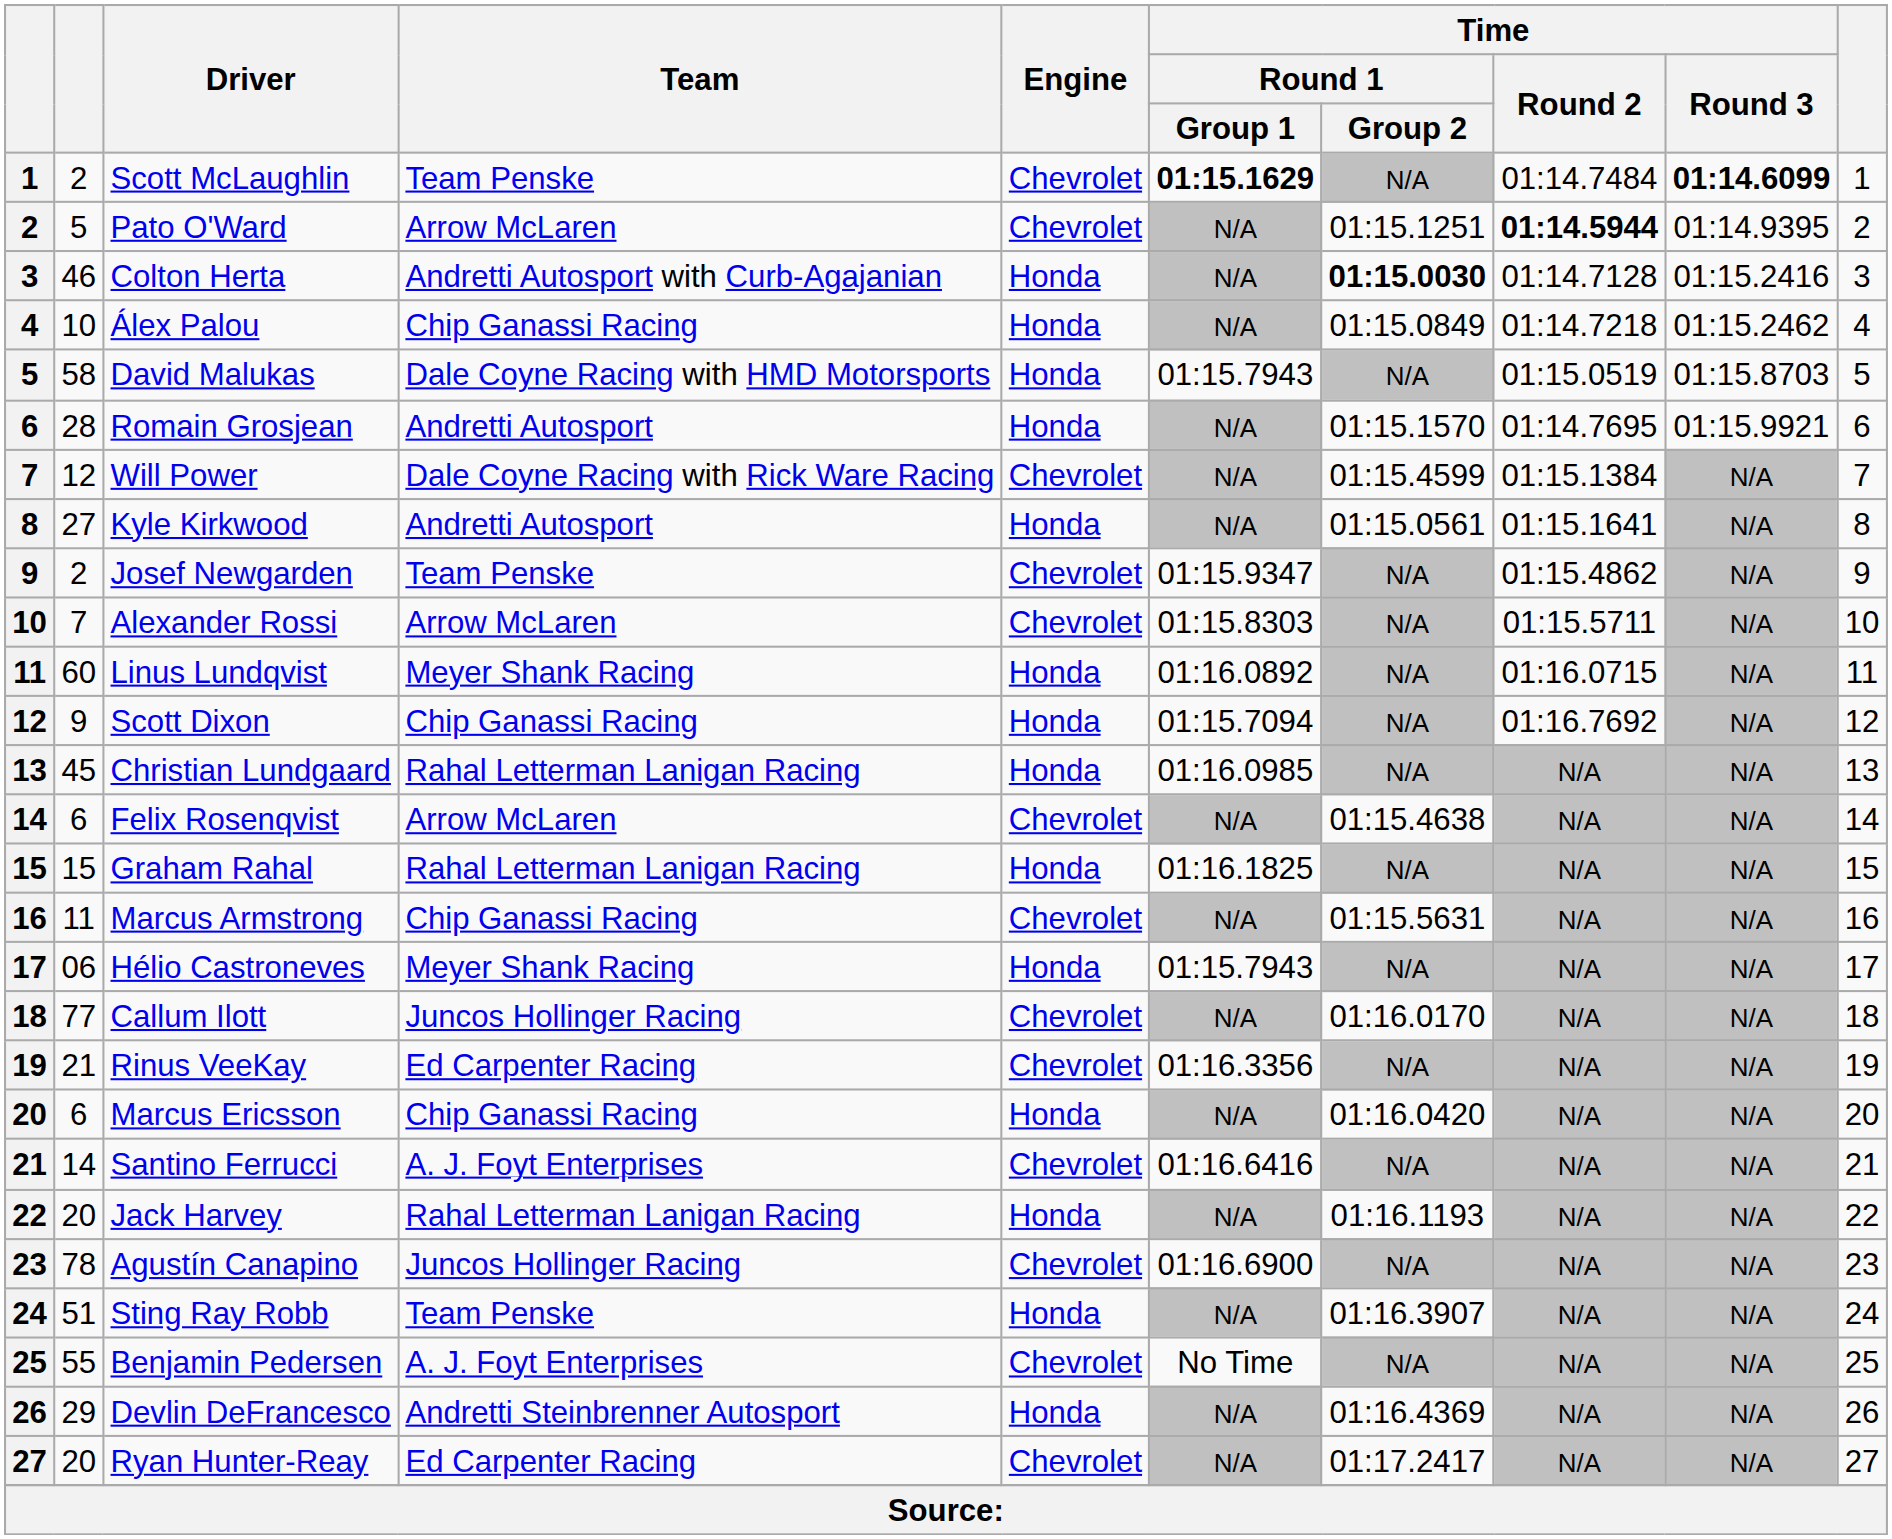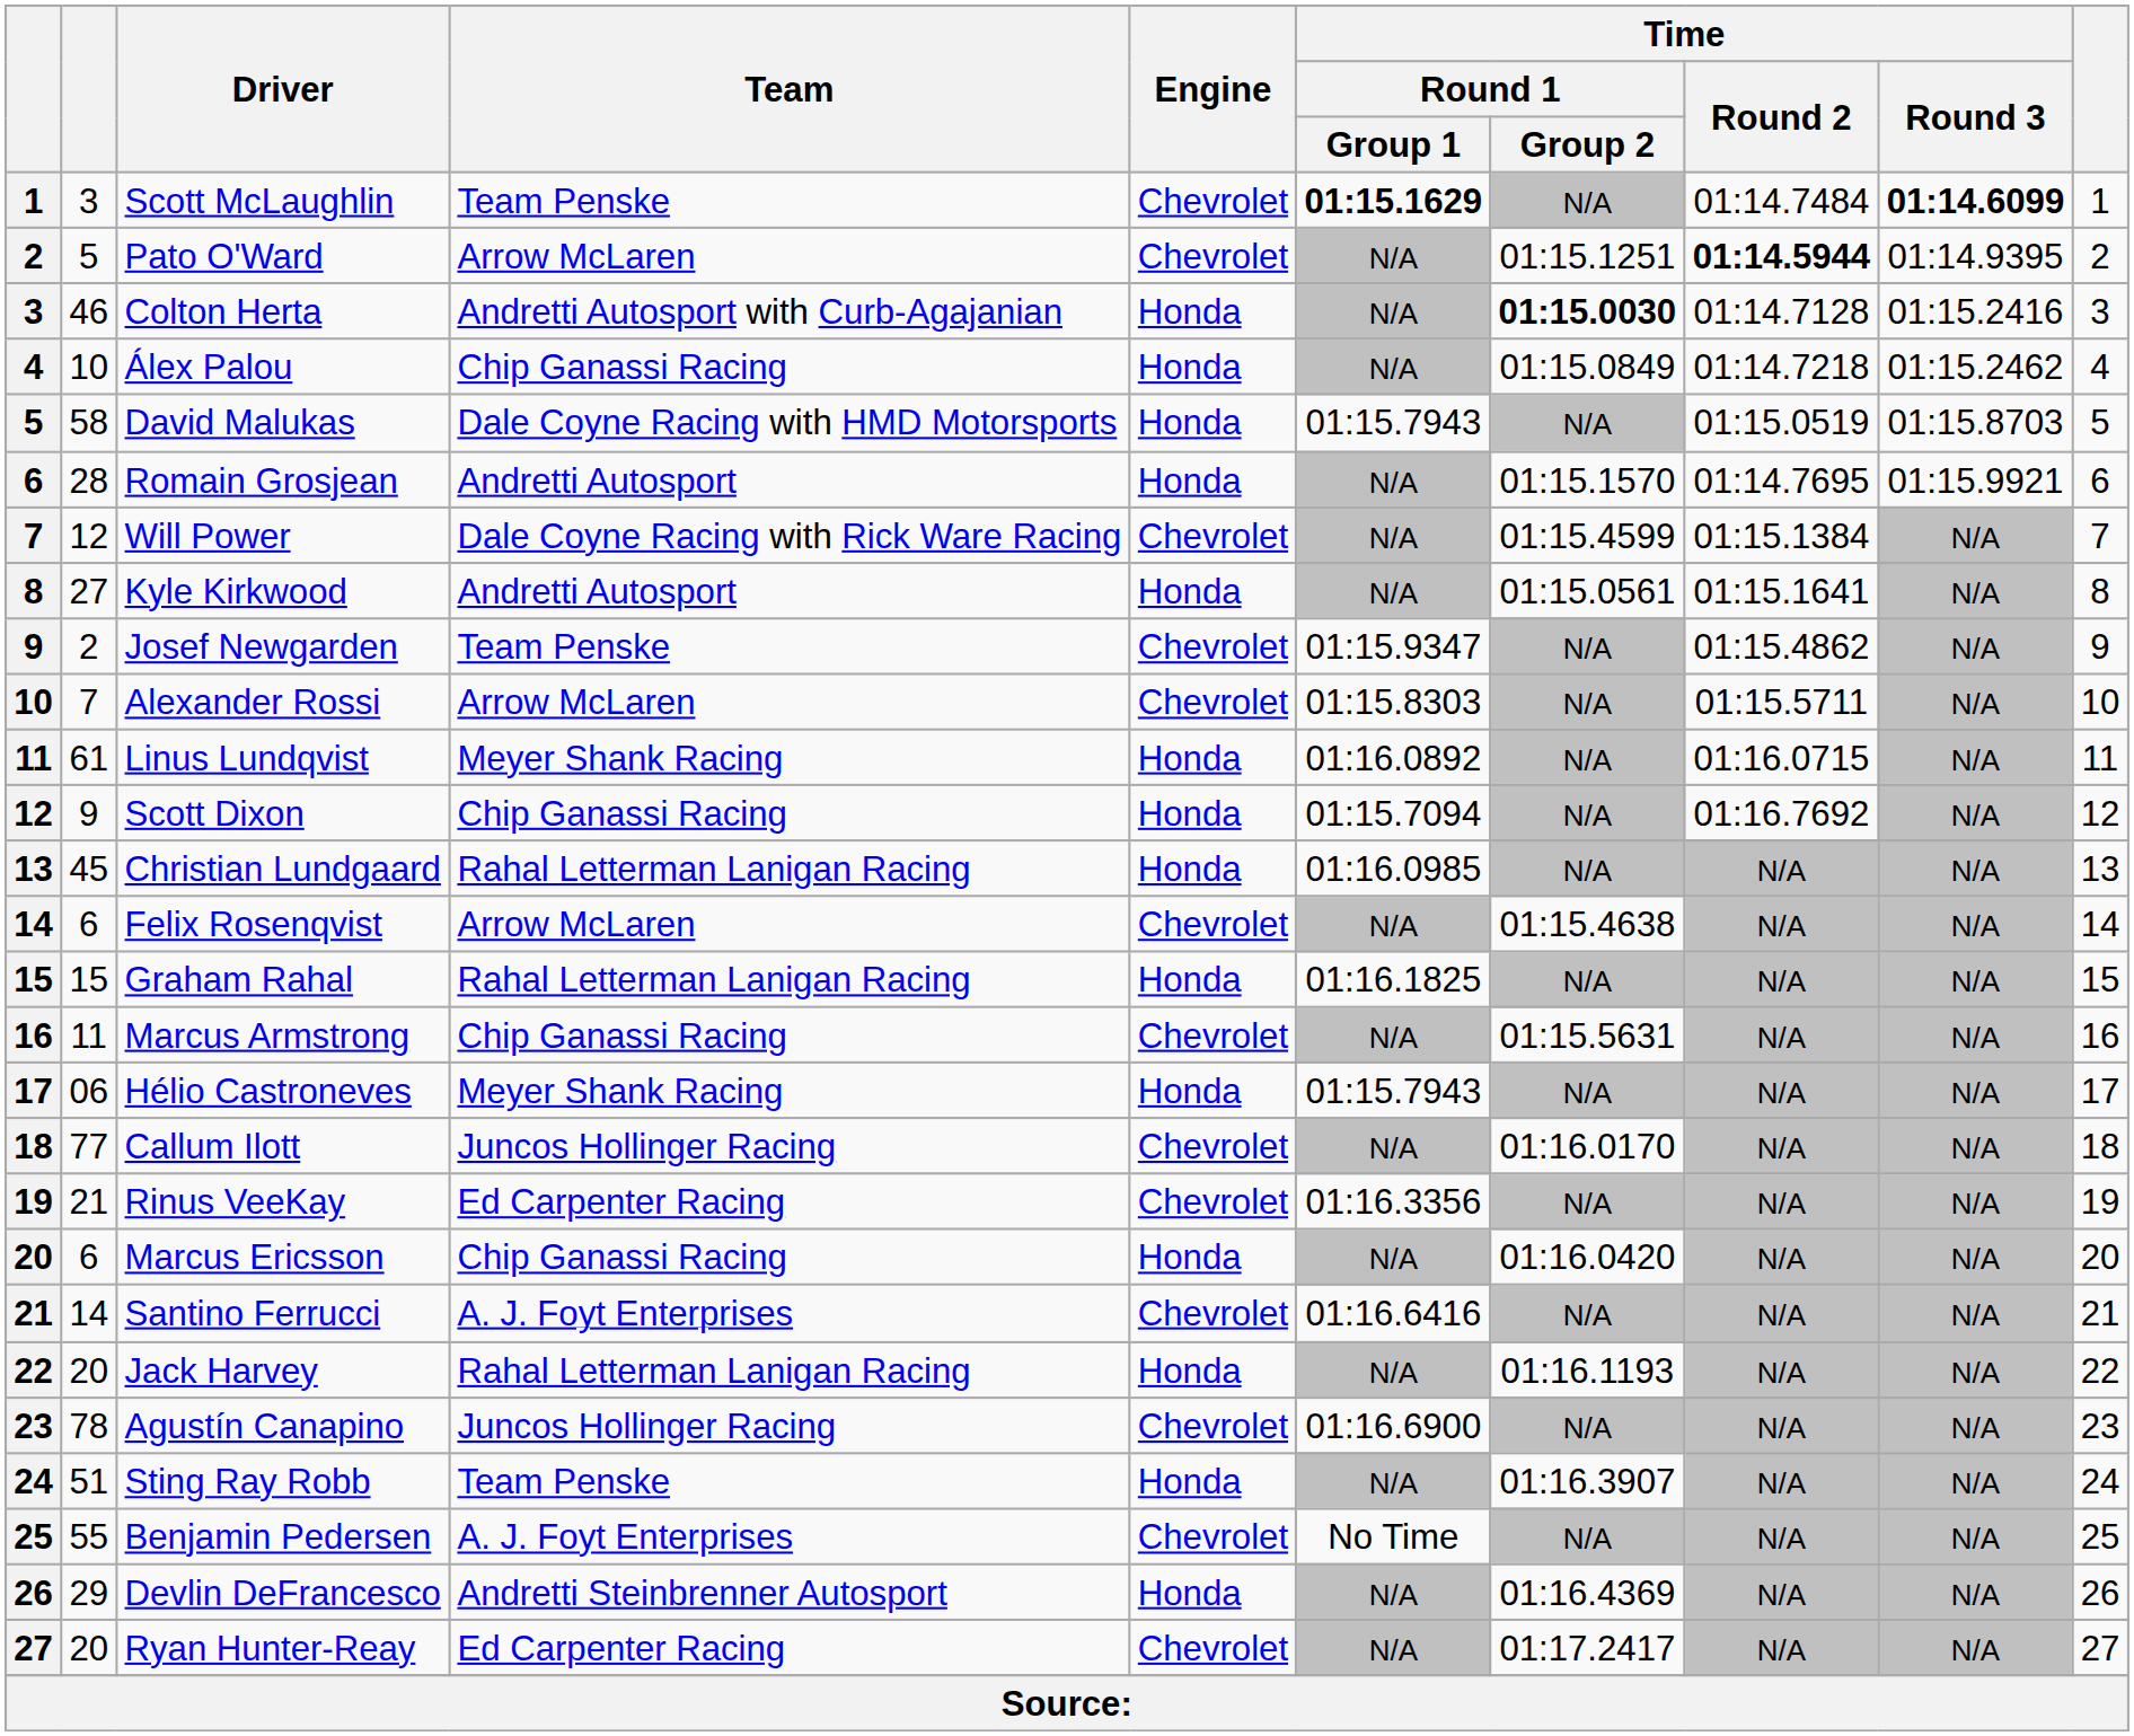 <table class="wikitable sortable" style="font-size: 95%;">
 <tr>
 <th rowspan="3"></th>
 <th rowspan="3"></th>
 <th rowspan="3">Driver</th>
 <th rowspan="3">Team</th>
 <th rowspan="3">Engine</th>
 <th colspan="4">Time</th>
 <th rowspan="3"></th>
 </tr>
 <tr>
 <th scope="col" colspan="2">Round 1</th>
 <th scope="col" rowspan="2">Round 2</th>
 <th scope="col" rowspan="2">Round 3</th>
 </tr>
 <tr>
 <th scope="col">Group 1</th>
 <th scope="col">Group 2</th>
 </tr>
 <tr>
 <th>1</th>
-<td align="center">2</td>
+<td align="center">3</td>
 <td> <a href='#'>Scott McLaughlin</a></td>
 <td><a href='#'>Team Penske</a></td>
 <td><a href='#'>Chevrolet</a></td>
 <td align="center"><strong>01:15.1629</strong></td>
 <td style="background: silver" align="center" data-sort-value="2"><small>N/A</small></td>
 <td align="center">01:14.7484</td>
 <td align="center"><strong>01:14.6099</strong></td>
 <td align="center">1</td>
 </tr>
 <tr>
 <th>2</th>
 <td align="center">5</td>
 <td> <a href='#'>Pato O'Ward</a></td>
 <td><a href='#'>Arrow McLaren</a></td>
 <td><a href='#'>Chevrolet</a></td>
 <td style="background: silver" align="center" data-sort-value="3"><small>N/A</small></td>
 <td align="center">01:15.1251</td>
 <td align="center"><strong>01:14.5944</strong></td>
 <td align="center">01:14.9395</td>
 <td align="center">2</td>
 </tr>
 <tr>
 <th>3</th>
 <td align="center">46</td>
 <td> <a href='#'>Colton Herta</a></td>
 <td><a href='#'>Andretti Autosport</a> with <a href='#'>Curb-Agajanian</a></td>
 <td><a href='#'>Honda</a></td>
 <td style="background: silver" align="center" data-sort-value="4"><small>N/A</small></td>
 <td align="center"><strong>01:15.0030</strong></td>
 <td align="center">01:14.7128</td>
 <td align="center">01:15.2416</td>
 <td align="center">3</td>
 </tr>
 <tr>
 <th>4</th>
 <td align="center">10</td>
 <td> <a href='#'>Álex Palou</a></td>
 <td><a href='#'>Chip Ganassi Racing</a></td>
 <td><a href='#'>Honda</a></td>
 <td style="background: silver" align="center" data-sort-value="5"><small>N/A</small></td>
 <td align="center">01:15.0849</td>
 <td align="center">01:14.7218</td>
 <td align="center">01:15.2462</td>
 <td align="center">4</td>
 </tr>
 <tr>
 <th>5</th>
 <td align="center">58</td>
 <td> <a href='#'>David Malukas</a></td>
 <td><a href='#'>Dale Coyne Racing</a> with <a href='#'>HMD Motorsports</a></td>
 <td><a href='#'>Honda</a></td>
 <td align="center">01:15.7943</td>
 <td style="background: silver" align="center" data-sort-value="6"><small>N/A</small></td>
 <td align="center">01:15.0519</td>
 <td align="center">01:15.8703</td>
 <td align="center">5</td>
 </tr>
 <tr>
 <th>6</th>
 <td align="center">28</td>
 <td> <a href='#'>Romain Grosjean</a></td>
 <td><a href='#'>Andretti Autosport</a></td>
 <td><a href='#'>Honda</a></td>
 <td style="background: silver" align="center" data-sort-value="7"><small>N/A</small></td>
 <td align="center">01:15.1570</td>
 <td align="center">01:14.7695</td>
 <td align="center">01:15.9921</td>
 <td align="center">6</td>
 </tr>
 <tr>
 <th>7</th>
 <td align="center">12</td>
 <td> <a href='#'>Will Power</a></td>
 <td><a href='#'>Dale Coyne Racing</a> with <a href='#'>Rick Ware Racing</a></td>
 <td><a href='#'>Chevrolet</a></td>
 <td style="background: silver" align="center" data-sort-value="8"><small>N/A</small></td>
 <td align="center">01:15.4599</td>
 <td align="center">01:15.1384</td>
 <td style="background: silver" align="center" data-sort-value="8"><small>N/A</small></td>
 <td align="center">7</td>
 </tr>
 <tr>
 <th>8</th>
 <td align="center">27</td>
 <td> <a href='#'>Kyle Kirkwood</a></td>
 <td><a href='#'>Andretti Autosport</a></td>
 <td><a href='#'>Honda</a></td>
 <td style="background: silver" align="center" data-sort-value="9"><small>N/A</small></td>
 <td align="center">01:15.0561</td>
 <td align="center">01:15.1641</td>
 <td style="background: silver" align="center" data-sort-value="9"><small>N/A</small></td>
 <td align="center">8</td>
 </tr>
 <tr>
 <th>9</th>
 <td align="center">2</td>
 <td> <a href='#'>Josef Newgarden</a></td>
 <td><a href='#'>Team Penske</a></td>
 <td><a href='#'>Chevrolet</a></td>
 <td align="center">01:15.9347</td>
 <td style="background: silver" align="center" data-sort-value="10"><small>N/A</small></td>
 <td align="center">01:15.4862</td>
 <td style="background: silver" align="center" data-sort-value="10"><small>N/A</small></td>
 <td align="center">9</td>
 </tr>
 <tr>
 <th>10</th>
 <td align="center">7</td>
 <td> <a href='#'>Alexander Rossi</a></td>
 <td><a href='#'>Arrow McLaren</a></td>
 <td><a href='#'>Chevrolet</a></td>
 <td align="center">01:15.8303</td>
 <td style="background: silver" align="center" data-sort-value="11"><small>N/A</small></td>
 <td align="center">01:15.5711</td>
 <td style="background: silver" align="center" data-sort-value="11"><small>N/A</small></td>
 <td align="center">10</td>
 </tr>
 <tr>
 <th>11</th>
-<td align="center">60</td>
+<td align="center">61</td>
 <td> <a href='#'>Linus Lundqvist</a> <strong></strong></td>
 <td><a href='#'>Meyer Shank Racing</a></td>
 <td><a href='#'>Honda</a></td>
 <td align="center">01:16.0892</td>
 <td style="background: silver" align="center" data-sort-value="12"><small>N/A</small></td>
 <td align="center">01:16.0715</td>
 <td style="background: silver" align="center" data-sort-value="12"><small>N/A</small></td>
 <td align="center">11</td>
 </tr>
 <tr>
 <th>12</th>
 <td align="center">9</td>
 <td> <a href='#'>Scott Dixon</a> <strong></strong></td>
 <td><a href='#'>Chip Ganassi Racing</a></td>
 <td><a href='#'>Honda</a></td>
 <td align="center">01:15.7094</td>
 <td style="background: silver" align="center" data-sort-value="13"><small>N/A</small></td>
 <td align="center">01:16.7692</td>
 <td style="background: silver" align="center" data-sort-value="13"><small>N/A</small></td>
 <td align="center">12</td>
 </tr>
 <tr>
 <th>13</th>
 <td align="center">45</td>
 <td> <a href='#'>Christian Lundgaard</a></td>
 <td><a href='#'>Rahal Letterman Lanigan Racing</a></td>
 <td><a href='#'>Honda</a></td>
 <td align="center">01:16.0985</td>
 <td style="background: silver" align="center" data-sort-value="14"><small>N/A</small></td>
 <td style="background: silver" align="center" data-sort-value="14"><small>N/A</small></td>
 <td style="background: silver" align="center" data-sort-value="14"><small>N/A</small></td>
 <td align="center">13</td>
 </tr>
 <tr>
 <th>14</th>
 <td align="center">6</td>
 <td> <a href='#'>Felix Rosenqvist</a></td>
 <td><a href='#'>Arrow McLaren</a></td>
 <td><a href='#'>Chevrolet</a></td>
 <td style="background: silver" align="center" data-sort-value="15"><small>N/A</small></td>
 <td align="center">01:15.4638</td>
 <td style="background: silver" align="center" data-sort-value="15"><small>N/A</small></td>
 <td style="background: silver" align="center" data-sort-value="15"><small>N/A</small></td>
 <td align="center">14</td>
 </tr>
 <tr>
 <th>15</th>
 <td align="center">15</td>
 <td> <a href='#'>Graham Rahal</a></td>
 <td><a href='#'>Rahal Letterman Lanigan Racing</a></td>
 <td><a href='#'>Honda</a></td>
 <td align="center">01:16.1825</td>
 <td style="background: silver" align="center" data-sort-value="16"><small>N/A</small></td>
 <td style="background: silver" align="center" data-sort-value="16"><small>N/A</small></td>
 <td style="background: silver" align="center" data-sort-value="16"><small>N/A</small></td>
 <td align="center">15</td>
 </tr>
 <tr>
 <th>16</th>
 <td align="center">11</td>
 <td> <a href='#'>Marcus Armstrong</a> <strong></strong></td>
 <td><a href='#'>Chip Ganassi Racing</a></td>
 <td><a href='#'>Chevrolet</a></td>
 <td style="background: silver" align="center" data-sort-value="17"><small>N/A</small></td>
 <td align="center">01:15.5631</td>
 <td style="background: silver" align="center" data-sort-value="17"><small>N/A</small></td>
 <td style="background: silver" align="center" data-sort-value="17"><small>N/A</small></td>
 <td align="center">16</td>
 </tr>
 <tr>
 <th>17</th>
 <td align="center">06</td>
 <td> <a href='#'>Hélio Castroneves</a></td>
 <td><a href='#'>Meyer Shank Racing</a></td>
 <td><a href='#'>Honda</a></td>
 <td align="center">01:15.7943</td>
 <td style="background: silver" align="center" data-sort-value="18"><small>N/A</small></td>
 <td style="background: silver" align="center" data-sort-value="18"><small>N/A</small></td>
 <td style="background: silver" align="center" data-sort-value="18"><small>N/A</small></td>
 <td align="center">17</td>
 </tr>
 <tr>
 <th>18</th>
 <td align="center">77</td>
 <td> <a href='#'>Callum Ilott</a></td>
 <td><a href='#'>Juncos Hollinger Racing</a></td>
 <td><a href='#'>Chevrolet</a></td>
 <td style="background: silver" align="center" data-sort-value="19"><small>N/A</small></td>
 <td align="center">01:16.0170</td>
 <td style="background: silver" align="center" data-sort-value="19"><small>N/A</small></td>
 <td style="background: silver" align="center" data-sort-value="19"><small>N/A</small></td>
 <td align="center">18</td>
 </tr>
 <tr>
 <th>19</th>
 <td align="center">21</td>
 <td> <a href='#'>Rinus VeeKay</a></td>
 <td><a href='#'>Ed Carpenter Racing</a></td>
 <td><a href='#'>Chevrolet</a></td>
 <td align="center">01:16.3356</td>
 <td style="background: silver" align="center" data-sort-value="20"><small>N/A</small></td>
 <td style="background: silver" align="center" data-sort-value="20"><small>N/A</small></td>
 <td style="background: silver" align="center" data-sort-value="20"><small>N/A</small></td>
 <td align="center">19</td>
 </tr>
 <tr>
 <th>20</th>
 <td align="center">6</td>
 <td> <a href='#'>Marcus Ericsson</a> <strong></strong></td>
 <td><a href='#'>Chip Ganassi Racing</a></td>
 <td><a href='#'>Honda</a></td>
 <td style="background: silver" align="center" data-sort-value="21"><small>N/A</small></td>
 <td align="center">01:16.0420</td>
 <td style="background: silver" align="center" data-sort-value="21"><small>N/A</small></td>
 <td style="background: silver" align="center" data-sort-value="21"><small>N/A</small></td>
 <td align="center">20</td>
 </tr>
 <tr>
 <th>21</th>
 <td align="center">14</td>
 <td> <a href='#'>Santino Ferrucci</a></td>
 <td><a href='#'>A. J. Foyt Enterprises</a></td>
 <td><a href='#'>Chevrolet</a></td>
 <td align="center">01:16.6416</td>
 <td style="background: silver" align="center" data-sort-value="22"><small>N/A</small></td>
 <td style="background: silver" align="center" data-sort-value="22"><small>N/A</small></td>
 <td style="background: silver" align="center" data-sort-value="22"><small>N/A</small></td>
 <td align="center">21</td>
 </tr>
 <tr>
 <th>22</th>
 <td align="center">20</td>
 <td> <a href='#'>Jack Harvey</a></td>
 <td><a href='#'>Rahal Letterman Lanigan Racing</a></td>
 <td><a href='#'>Honda</a></td>
 <td style="background: silver" align="center" data-sort-value="23"><small>N/A</small></td>
 <td align="center">01:16.1193</td>
 <td style="background: silver" align="center" data-sort-value="23"><small>N/A</small></td>
 <td style="background: silver" align="center" data-sort-value="23"><small>N/A</small></td>
 <td align="center">22</td>
 </tr>
 <tr>
 <th>23</th>
 <td align="center">78</td>
 <td> <a href='#'>Agustín Canapino</a> <strong></strong></td>
 <td><a href='#'>Juncos Hollinger Racing</a></td>
 <td><a href='#'>Chevrolet</a></td>
 <td align="center">01:16.6900</td>
 <td style="background: silver" align="center" data-sort-value="24"><small>N/A</small></td>
 <td style="background: silver" align="center" data-sort-value="24"><small>N/A</small></td>
 <td style="background: silver" align="center" data-sort-value="24"><small>N/A</small></td>
 <td align="center">23</td>
 </tr>
 <tr>
 <th>24</th>
 <td align="center">51</td>
 <td> <a href='#'>Sting Ray Robb</a> <strong></strong></td>
 <td><a href='#'>Team Penske</a></td>
 <td><a href='#'>Honda</a></td>
 <td style="background: silver" align="center" data-sort-value="25"><small>N/A</small></td>
 <td align="center">01:16.3907</td>
 <td style="background: silver" align="center" data-sort-value="25"><small>N/A</small></td>
 <td style="background: silver" align="center" data-sort-value="25"><small>N/A</small></td>
 <td align="center">24</td>
 </tr>
 <tr>
 <th>25</th>
 <td align="center">55</td>
 <td> <a href='#'>Benjamin Pedersen</a> <strong></strong></td>
 <td><a href='#'>A. J. Foyt Enterprises</a></td>
 <td><a href='#'>Chevrolet</a></td>
 <td align="center">No Time</td>
 <td style="background: silver" align="center" data-sort-value="26"><small>N/A</small></td>
 <td style="background: silver" align="center" data-sort-value="26"><small>N/A</small></td>
 <td style="background: silver" align="center" data-sort-value="26"><small>N/A</small></td>
 <td align="center">25</td>
 </tr>
 <tr>
 <th>26</th>
 <td align="center">29</td>
 <td> <a href='#'>Devlin DeFrancesco</a></td>
 <td><a href='#'>Andretti Steinbrenner Autosport</a></td>
 <td><a href='#'>Honda</a></td>
 <td style="background: silver" align="center" data-sort-value="27"><small>N/A</small></td>
 <td align="center">01:16.4369</td>
 <td style="background: silver" align="center" data-sort-value="27"><small>N/A</small></td>
 <td style="background: silver" align="center" data-sort-value="27"><small>N/A</small></td>
 <td align="center">26</td>
 </tr>
 <tr>
 <th>27</th>
 <td align="center">20</td>
 <td> <a href='#'>Ryan Hunter-Reay</a></td>
 <td><a href='#'>Ed Carpenter Racing</a></td>
 <td><a href='#'>Chevrolet</a></td>
 <td style="background: silver" align="center" data-sort-value="28"><small>N/A</small></td>
 <td align="center">01:17.2417</td>
 <td style="background: silver" align="center" data-sort-value="28"><small>N/A</small></td>
 <td style="background: silver" align="center" data-sort-value="28"><small>N/A</small></td>
 <td align="center">27</td>
 </tr>
 <tr>
 </tr>
 <tr class="sortbottom">
 <th colspan="10">Source:</th>
 </tr>
 </table>
